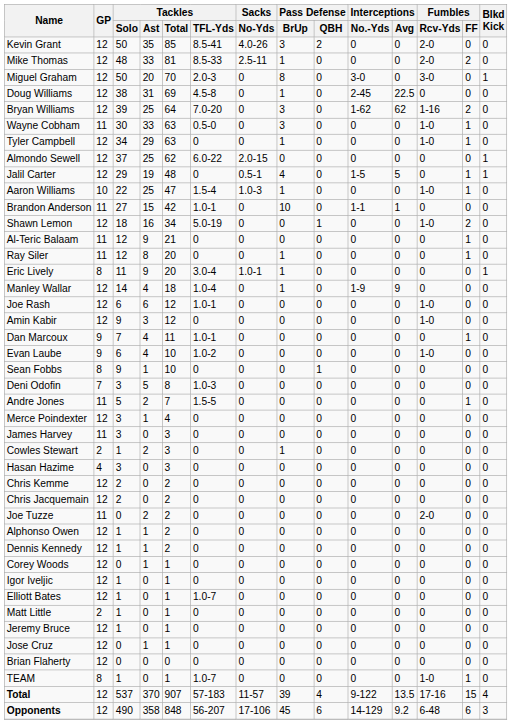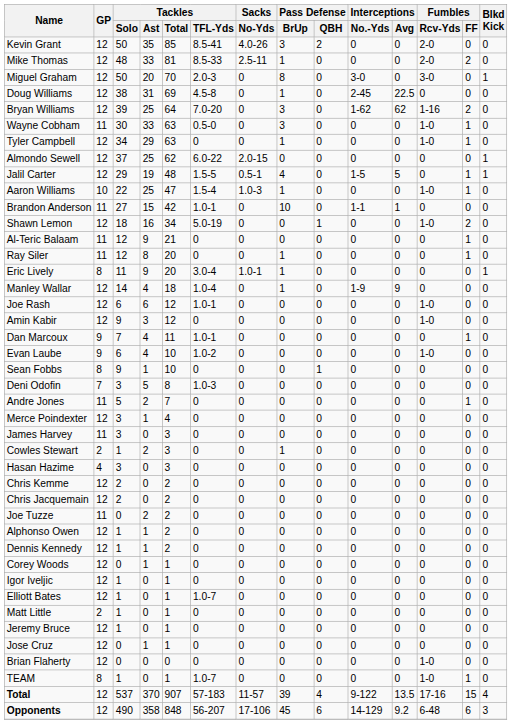 <table class="wikitable" style="white-space:nowrap;">
 <tr>
 <th rowspan="2">Name</th>
 <th rowspan="2">GP</th>
 <th colspan="4">Tackles</th>
 <th>Sacks</th>
 <th colspan="2">Pass Defense</th>
 <th colspan="2">Interceptions</th>
 <th colspan="2">Fumbles</th>
 <th rowspan="2">Blkd<br>Kick</th>
 </tr>
 <tr>
 <th>Solo</th>
 <th>Ast</th>
 <th>Total</th>
 <th>TFL-Yds</th>
 <th>No-Yds</th>
 <th>BrUp</th>
 <th>QBH</th>
 <th>No.-Yds</th>
 <th>Avg</th>
 <th>Rcv-Yds</th>
 <th>FF</th>
 </tr>
 <tr>
 <td>Kevin Grant</td>
 <td>12</td>
 <td>50</td>
 <td>35</td>
 <td>85</td>
 <td>8.5-41</td>
 <td>4.0-26</td>
 <td>3</td>
 <td>2</td>
 <td>0</td>
 <td>0</td>
 <td>2-0</td>
 <td>0</td>
 <td>0</td>
 </tr>
 <tr>
 <td>Mike Thomas</td>
 <td>12</td>
 <td>48</td>
 <td>33</td>
 <td>81</td>
 <td>8.5-33</td>
 <td>2.5-11</td>
 <td>1</td>
 <td>0</td>
 <td>0</td>
 <td>0</td>
 <td>2-0</td>
 <td>2</td>
 <td>0</td>
 </tr>
 <tr>
 <td>Miguel Graham</td>
 <td>12</td>
 <td>50</td>
 <td>20</td>
 <td>70</td>
 <td>2.0-3</td>
 <td>0</td>
 <td>8</td>
 <td>0</td>
 <td>3-0</td>
 <td>0</td>
 <td>3-0</td>
 <td>0</td>
 <td>1</td>
 </tr>
 <tr>
 <td>Doug Williams</td>
 <td>12</td>
 <td>38</td>
 <td>31</td>
 <td>69</td>
 <td>4.5-8</td>
 <td>0</td>
 <td>1</td>
 <td>0</td>
 <td>2-45</td>
 <td>22.5</td>
 <td>0</td>
 <td>0</td>
 <td>0</td>
 </tr>
 <tr>
 <td>Bryan Williams</td>
 <td>12</td>
 <td>39</td>
 <td>25</td>
 <td>64</td>
 <td>7.0-20</td>
 <td>0</td>
 <td>3</td>
 <td>0</td>
 <td>1-62</td>
 <td>62</td>
 <td>1-16</td>
 <td>2</td>
 <td>0</td>
 </tr>
 <tr>
 <td>Wayne Cobham</td>
 <td>11</td>
 <td>30</td>
 <td>33</td>
 <td>63</td>
 <td>0.5-0</td>
 <td>0</td>
 <td>3</td>
 <td>0</td>
 <td>0</td>
 <td>0</td>
 <td>1-0</td>
 <td>1</td>
 <td>0</td>
 </tr>
 <tr>
 <td>Tyler Campbell</td>
 <td>12</td>
 <td>34</td>
 <td>29</td>
 <td>63</td>
 <td>0</td>
 <td>0</td>
 <td>1</td>
 <td>0</td>
 <td>0</td>
 <td>0</td>
 <td>1-0</td>
 <td>1</td>
 <td>0</td>
 </tr>
 <tr>
 <td>Almondo Sewell</td>
 <td>12</td>
 <td>37</td>
 <td>25</td>
 <td>62</td>
 <td>6.0-22</td>
 <td>2.0-15</td>
 <td>0</td>
 <td>0</td>
 <td>0</td>
 <td>0</td>
 <td>0</td>
 <td>0</td>
 <td>1</td>
 </tr>
 <tr>
 <td>Jalil Carter</td>
 <td>12</td>
 <td>29</td>
 <td>19</td>
 <td>48</td>
-<td>0</td>
+<td>1.5-5</td>
 <td>0.5-1</td>
 <td>4</td>
 <td>0</td>
 <td>1-5</td>
 <td>5</td>
 <td>0</td>
 <td>1</td>
 <td>1</td>
 </tr>
 <tr>
 <td>Aaron Williams</td>
 <td>10</td>
 <td>22</td>
 <td>25</td>
 <td>47</td>
 <td>1.5-4</td>
 <td>1.0-3</td>
 <td>1</td>
 <td>0</td>
 <td>0</td>
 <td>0</td>
 <td>1-0</td>
 <td>1</td>
 <td>0</td>
 </tr>
 <tr>
 <td>Brandon Anderson</td>
 <td>11</td>
 <td>27</td>
 <td>15</td>
 <td>42</td>
 <td>1.0-1</td>
 <td>0</td>
 <td>10</td>
 <td>0</td>
 <td>1-1</td>
 <td>1</td>
 <td>0</td>
 <td>0</td>
 <td>0</td>
 </tr>
 <tr>
 <td>Shawn Lemon</td>
 <td>12</td>
 <td>18</td>
 <td>16</td>
 <td>34</td>
 <td>5.0-19</td>
 <td>0</td>
 <td>0</td>
 <td>1</td>
 <td>0</td>
 <td>0</td>
 <td>1-0</td>
 <td>2</td>
 <td>0</td>
 </tr>
 <tr>
 <td>Al-Teric Balaam</td>
 <td>11</td>
 <td>12</td>
 <td>9</td>
 <td>21</td>
 <td>0</td>
 <td>0</td>
 <td>0</td>
 <td>0</td>
 <td>0</td>
 <td>0</td>
 <td>0</td>
 <td>1</td>
 <td>0</td>
 </tr>
 <tr>
 <td>Ray Siler</td>
 <td>11</td>
 <td>12</td>
 <td>8</td>
 <td>20</td>
 <td>0</td>
 <td>0</td>
 <td>1</td>
 <td>0</td>
 <td>0</td>
 <td>0</td>
 <td>0</td>
 <td>1</td>
 <td>0</td>
 </tr>
 <tr>
 <td>Eric Lively</td>
 <td>8</td>
 <td>11</td>
 <td>9</td>
 <td>20</td>
 <td>3.0-4</td>
 <td>1.0-1</td>
 <td>1</td>
 <td>0</td>
 <td>0</td>
 <td>0</td>
 <td>0</td>
 <td>0</td>
 <td>1</td>
 </tr>
 <tr>
 <td>Manley Wallar</td>
 <td>12</td>
 <td>14</td>
 <td>4</td>
 <td>18</td>
 <td>1.0-4</td>
 <td>0</td>
 <td>1</td>
 <td>0</td>
 <td>1-9</td>
 <td>9</td>
 <td>0</td>
 <td>0</td>
 <td>0</td>
 </tr>
 <tr>
 <td>Joe Rash</td>
 <td>12</td>
 <td>6</td>
 <td>6</td>
 <td>12</td>
 <td>1.0-1</td>
 <td>0</td>
 <td>0</td>
 <td>0</td>
 <td>0</td>
 <td>0</td>
 <td>1-0</td>
 <td>0</td>
 <td>0</td>
 </tr>
 <tr>
 <td>Amin Kabir</td>
 <td>12</td>
 <td>9</td>
 <td>3</td>
 <td>12</td>
 <td>0</td>
 <td>0</td>
 <td>0</td>
 <td>0</td>
 <td>0</td>
 <td>0</td>
 <td>1-0</td>
 <td>0</td>
 <td>0</td>
 </tr>
 <tr>
 <td>Dan Marcoux</td>
 <td>9</td>
 <td>7</td>
 <td>4</td>
 <td>11</td>
 <td>1.0-1</td>
 <td>0</td>
 <td>0</td>
 <td>0</td>
 <td>0</td>
 <td>0</td>
 <td>0</td>
 <td>1</td>
 <td>0</td>
 </tr>
 <tr>
 <td>Evan Laube</td>
 <td>9</td>
 <td>6</td>
 <td>4</td>
 <td>10</td>
 <td>1.0-2</td>
 <td>0</td>
 <td>0</td>
 <td>0</td>
 <td>0</td>
 <td>0</td>
 <td>1-0</td>
 <td>0</td>
 <td>0</td>
 </tr>
 <tr>
 <td>Sean Fobbs</td>
 <td>8</td>
 <td>9</td>
 <td>1</td>
 <td>10</td>
 <td>0</td>
 <td>0</td>
 <td>0</td>
 <td>1</td>
 <td>0</td>
 <td>0</td>
 <td>0</td>
 <td>0</td>
 <td>0</td>
 </tr>
 <tr>
 <td>Deni Odofin</td>
 <td>7</td>
 <td>3</td>
 <td>5</td>
 <td>8</td>
 <td>1.0-3</td>
 <td>0</td>
 <td>0</td>
 <td>0</td>
 <td>0</td>
 <td>0</td>
 <td>0</td>
 <td>0</td>
 <td>0</td>
 </tr>
 <tr>
 <td>Andre Jones</td>
 <td>11</td>
 <td>5</td>
 <td>2</td>
 <td>7</td>
-<td>1.5-5</td>
+<td>0</td>
 <td>0</td>
 <td>0</td>
 <td>0</td>
 <td>0</td>
 <td>0</td>
 <td>0</td>
 <td>1</td>
 <td>0</td>
 </tr>
 <tr>
 <td>Merce Poindexter</td>
 <td>12</td>
 <td>3</td>
 <td>1</td>
 <td>4</td>
 <td>0</td>
 <td>0</td>
 <td>0</td>
 <td>0</td>
 <td>0</td>
 <td>0</td>
 <td>0</td>
 <td>0</td>
 <td>0</td>
 </tr>
 <tr>
 <td>James Harvey</td>
 <td>11</td>
 <td>3</td>
 <td>0</td>
 <td>3</td>
 <td>0</td>
 <td>0</td>
 <td>0</td>
 <td>0</td>
 <td>0</td>
 <td>0</td>
 <td>0</td>
 <td>0</td>
 <td>0</td>
 </tr>
 <tr>
 <td>Cowles Stewart</td>
 <td>2</td>
 <td>1</td>
 <td>2</td>
 <td>3</td>
 <td>0</td>
 <td>0</td>
 <td>1</td>
 <td>0</td>
 <td>0</td>
 <td>0</td>
 <td>0</td>
 <td>0</td>
 <td>0</td>
 </tr>
 <tr>
 <td>Hasan Hazime</td>
 <td>4</td>
 <td>3</td>
 <td>0</td>
 <td>3</td>
 <td>0</td>
 <td>0</td>
 <td>0</td>
 <td>0</td>
 <td>0</td>
 <td>0</td>
 <td>0</td>
 <td>0</td>
 <td>0</td>
 </tr>
 <tr>
 <td>Chris Kemme</td>
 <td>12</td>
 <td>2</td>
 <td>0</td>
 <td>2</td>
 <td>0</td>
 <td>0</td>
 <td>0</td>
 <td>0</td>
 <td>0</td>
 <td>0</td>
 <td>0</td>
 <td>0</td>
 <td>0</td>
 </tr>
 <tr>
 <td>Chris Jacquemain</td>
 <td>12</td>
 <td>2</td>
 <td>0</td>
 <td>2</td>
 <td>0</td>
 <td>0</td>
 <td>0</td>
 <td>0</td>
 <td>0</td>
 <td>0</td>
 <td>0</td>
 <td>0</td>
 <td>0</td>
 </tr>
 <tr>
 <td>Joe Tuzze</td>
 <td>11</td>
 <td>0</td>
 <td>2</td>
 <td>2</td>
 <td>0</td>
 <td>0</td>
 <td>0</td>
 <td>0</td>
 <td>0</td>
 <td>0</td>
-<td>2-0</td>
+<td>0</td>
 <td>0</td>
 <td>0</td>
 </tr>
 <tr>
 <td>Alphonso Owen</td>
 <td>12</td>
 <td>1</td>
 <td>1</td>
 <td>2</td>
 <td>0</td>
 <td>0</td>
 <td>0</td>
 <td>0</td>
 <td>0</td>
 <td>0</td>
 <td>0</td>
 <td>0</td>
 <td>0</td>
 </tr>
 <tr>
 <td>Dennis Kennedy</td>
 <td>12</td>
 <td>1</td>
 <td>1</td>
 <td>2</td>
 <td>0</td>
 <td>0</td>
 <td>0</td>
 <td>0</td>
 <td>0</td>
 <td>0</td>
 <td>0</td>
 <td>0</td>
 <td>0</td>
 </tr>
 <tr>
 <td>Corey Woods</td>
 <td>12</td>
 <td>0</td>
 <td>1</td>
 <td>1</td>
 <td>0</td>
 <td>0</td>
 <td>0</td>
 <td>0</td>
 <td>0</td>
 <td>0</td>
 <td>0</td>
 <td>0</td>
 <td>0</td>
 </tr>
 <tr>
 <td>Igor Iveljic</td>
 <td>12</td>
 <td>1</td>
 <td>0</td>
 <td>1</td>
 <td>0</td>
 <td>0</td>
 <td>0</td>
 <td>0</td>
 <td>0</td>
 <td>0</td>
 <td>0</td>
 <td>0</td>
 <td>0</td>
 </tr>
 <tr>
 <td>Elliott Bates</td>
 <td>12</td>
 <td>1</td>
 <td>0</td>
 <td>1</td>
 <td>1.0-7</td>
 <td>0</td>
 <td>0</td>
 <td>0</td>
 <td>0</td>
 <td>0</td>
 <td>0</td>
 <td>0</td>
 <td>0</td>
 </tr>
 <tr>
 <td>Matt Little</td>
 <td>2</td>
 <td>1</td>
 <td>0</td>
 <td>1</td>
 <td>0</td>
 <td>0</td>
 <td>0</td>
 <td>0</td>
 <td>0</td>
 <td>0</td>
 <td>0</td>
 <td>0</td>
 <td>0</td>
 </tr>
 <tr>
 <td>Jeremy Bruce</td>
 <td>12</td>
 <td>1</td>
 <td>0</td>
 <td>1</td>
 <td>0</td>
 <td>0</td>
 <td>0</td>
 <td>0</td>
 <td>0</td>
 <td>0</td>
 <td>0</td>
 <td>0</td>
 <td>0</td>
 </tr>
 <tr>
 <td>Jose Cruz</td>
 <td>12</td>
 <td>0</td>
 <td>1</td>
 <td>1</td>
 <td>0</td>
 <td>0</td>
 <td>0</td>
 <td>0</td>
 <td>0</td>
 <td>0</td>
 <td>0</td>
 <td>0</td>
 <td>0</td>
 </tr>
 <tr>
 <td>Brian Flaherty</td>
 <td>12</td>
 <td>0</td>
 <td>0</td>
 <td>0</td>
 <td>0</td>
 <td>0</td>
 <td>0</td>
 <td>0</td>
 <td>0</td>
 <td>0</td>
-<td>0</td>
+<td>1-0</td>
 <td>0</td>
 <td>0</td>
 </tr>
 <tr>
 <td>TEAM</td>
 <td>8</td>
 <td>1</td>
 <td>0</td>
 <td>1</td>
 <td>1.0-7</td>
 <td>0</td>
 <td>0</td>
 <td>0</td>
 <td>0</td>
 <td>0</td>
 <td>1-0</td>
 <td>1</td>
 <td>0</td>
 </tr>
 <tr>
 <td><strong>Total</strong></td>
 <td>12</td>
 <td>537</td>
 <td>370</td>
 <td>907</td>
 <td>57-183</td>
 <td>11-57</td>
 <td>39</td>
 <td>4</td>
 <td>9-122</td>
 <td>13.5</td>
 <td>17-16</td>
 <td>15</td>
 <td>4</td>
 </tr>
 <tr>
 <td><strong>Opponents</strong></td>
 <td>12</td>
 <td>490</td>
 <td>358</td>
 <td>848</td>
 <td>56-207</td>
 <td>17-106</td>
 <td>45</td>
 <td>6</td>
 <td>14-129</td>
 <td>9.2</td>
 <td>6-48</td>
 <td>6</td>
 <td>3</td>
 </tr>
 <tr>
 </tr>
 </table>
